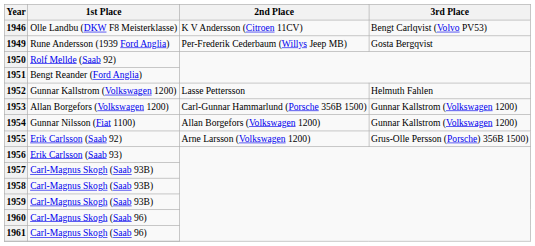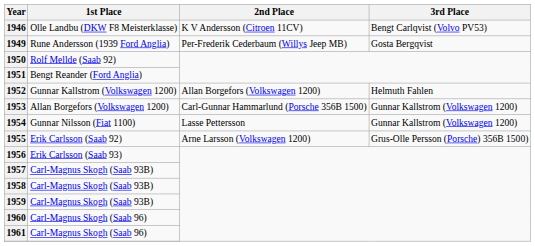 <table class="wikitable" style="font-size: 95%;">
 <tr>
 <th>Year</th>
 <th>1st Place</th>
 <th>2nd Place</th>
 <th>3rd Place</th>
 </tr>
 <tr>
 <th>1946</th>
 <td>Olle Landbu (<a href='#'>DKW</a> F8 Meisterklasse)</td>
 <td>K V Andersson (<a href='#'>Citroen</a> 11CV)</td>
 <td>Bengt Carlqvist (<a href='#'>Volvo</a> PV53)</td>
 </tr>
 <tr>
 <th>1949</th>
 <td>Rune Andersson (1939 <a href='#'>Ford Anglia</a>)</td>
 <td>Per-Frederik Cederbaum (<a href='#'>Willys</a> Jeep MB)</td>
 <td>Gosta Bergqvist</td>
 </tr>
 <tr>
 <th>1950</th>
 <td><a href='#'>Rolf Mellde</a> (<a href='#'>Saab</a> 92)</td>
 </tr>
 <tr>
 <th>1951</th>
 <td>Bengt Reander (<a href='#'>Ford Anglia</a>)</td>
 </tr>
 <tr>
 <th>1952</th>
 <td>Gunnar Kallstrom (<a href='#'>Volkswagen</a> 1200)</td>
-<td>Lasse Pettersson</td>
+<td>Allan Borgefors (<a href='#'>Volkswagen</a> 1200)</td>
 <td>Helmuth Fahlen</td>
 </tr>
 <tr>
 <th>1953</th>
 <td>Allan Borgefors (<a href='#'>Volkswagen</a> 1200)</td>
 <td>Carl-Gunnar Hammarlund (<a href='#'>Porsche</a> 356B 1500)</td>
 <td>Gunnar Kallstrom (<a href='#'>Volkswagen</a> 1200)</td>
 </tr>
 <tr>
 <th>1954</th>
 <td>Gunnar Nilsson (<a href='#'>Fiat</a> 1100)</td>
-<td>Allan Borgefors (<a href='#'>Volkswagen</a> 1200)</td>
+<td>Lasse Pettersson</td>
 <td>Gunnar Kallstrom (<a href='#'>Volkswagen</a> 1200)</td>
 </tr>
 <tr>
 <th>1955</th>
 <td><a href='#'>Erik Carlsson</a> (<a href='#'>Saab</a> 92)</td>
 <td>Arne Larsson (<a href='#'>Volkswagen</a> 1200)</td>
 <td>Grus-Olle Persson (<a href='#'>Porsche</a>) 356B 1500)</td>
 </tr>
 <tr>
 <th>1956</th>
 <td><a href='#'>Erik Carlsson</a> (<a href='#'>Saab</a> 93)</td>
 </tr>
 <tr>
 <th>1957</th>
 <td><a href='#'>Carl-Magnus Skogh</a> (<a href='#'>Saab</a> 93B)</td>
 </tr>
 <tr>
 <th>1958</th>
 <td><a href='#'>Carl-Magnus Skogh</a> (<a href='#'>Saab</a> 93B)</td>
 </tr>
 <tr>
 <th>1959</th>
 <td><a href='#'>Carl-Magnus Skogh</a> (<a href='#'>Saab</a> 93B)</td>
 </tr>
 <tr>
 <th>1960</th>
 <td><a href='#'>Carl-Magnus Skogh</a> (<a href='#'>Saab</a> 96)</td>
 </tr>
 <tr>
 <th>1961</th>
 <td><a href='#'>Carl-Magnus Skogh</a> (<a href='#'>Saab</a> 96)</td>
 </tr>
 <tr>
 </tr>
 </table>
